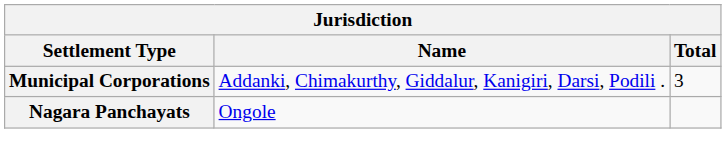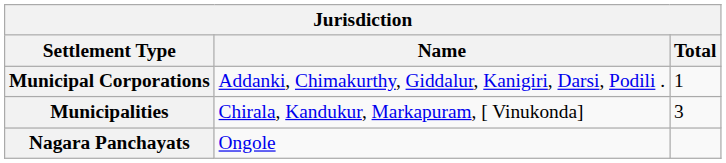 <table class="wikitable" style="width:200pt,">
 <tr>
 <th colspan="3" style="text-align: center,">Jurisdiction</th>
 </tr>
 <tr>
 <th style="text-align: center,">Settlement Type</th>
 <th style="text-align: center,">Name</th>
 <th style="text-align: center,">Total</th>
 </tr>
 <tr>
 <th>Municipal Corporations</th>
 <td><a href='#'>Addanki</a>, <a href='#'>Chimakurthy</a>, <a href='#'>Giddalur</a>, <a href='#'>Kanigiri</a>, <a href='#'>Darsi</a>, <a href='#'>Podili</a> .</td>
+<td>1</td>
+</tr>
+<tr>
+<th>Municipalities</th>
+<td><a href='#'>Chirala</a>, <a href='#'>Kandukur</a>, <a href='#'>Markapuram</a>, [ Vinukonda]</td>
 <td>3</td>
 </tr>
 <tr>
 <th>Nagara Panchayats</th>
 <td><a href='#'>Ongole</a></td>
 </tr>
 </table>
